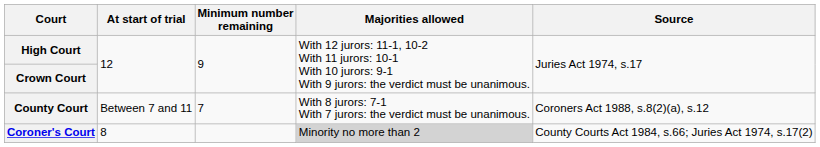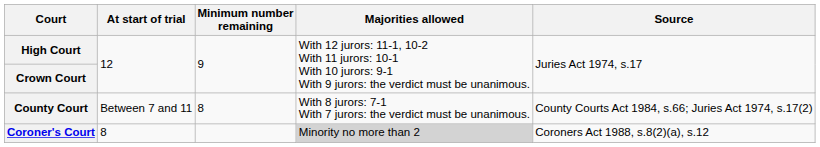 <table class="wikitable">
 <tr>
 <th>Court</th>
 <th>At start of trial</th>
 <th>Minimum number<br>remaining</th>
 <th>Majorities allowed</th>
 <th>Source</th>
 </tr>
 <tr>
 <th>High Court</th>
 <td rowspan=2>12</td>
 <td rowspan=2>9</td>
 <td rowspan=2>With 12 jurors: 11-1, 10-2<br>With 11 jurors: 10-1<br>With 10 jurors: 9-1<br>With 9 jurors: the verdict must be unanimous.</td>
 <td rowspan=2>Juries Act 1974, s.17</td>
 </tr>
 <tr>
 <th>Crown Court</th>
 </tr>
 <tr>
 <th>County Court</th>
 <td>Between 7 and 11</td>
-<td>7</td>
+<td>8</td>
 <td>With 8 jurors: 7-1<br>With 7 jurors: the verdict must be unanimous.</td>
-<td>Coroners Act 1988, s.8(2)(a), s.12</td>
+<td>County Courts Act 1984, s.66; Juries Act 1974, s.17(2)</td>
 </tr>
 <tr>
 <th><a href='#'>Coroner's Court</a></th>
 <td>8</td>
 <td></td>
 <td style="background: lightgrey;">Minority no more than 2</td>
-<td>County Courts Act 1984, s.66; Juries Act 1974, s.17(2)</td>
+<td>Coroners Act 1988, s.8(2)(a), s.12</td>
 </tr>
 </table>
